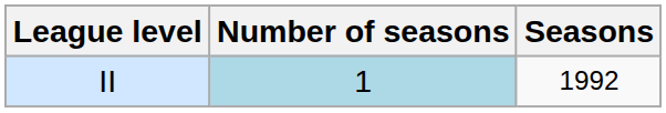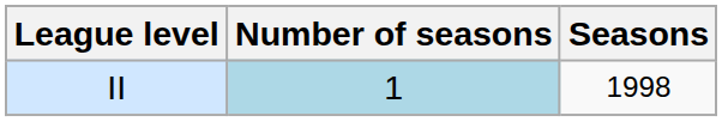 <table class="wikitable" style="text-align:center;font-size:90%">
 <tr>
 <th>League level</th>
 <th>Number of seasons</th>
 <th>Seasons</th>
 </tr>
 <tr>
 <td bgcolor="#d0e7ff">II</td>
 <td style="background: lightblue;">1</td>
-<td style="font-size:85%">1992</td>
+<td style="font-size:85%">1998</td>
 </tr>
 </table>
